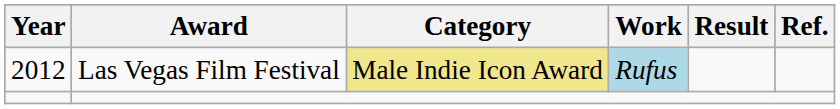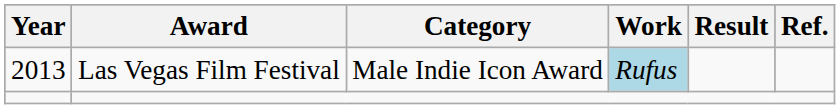 <table class="wikitable plainrowheaders">
 <tr>
 <th>Year</th>
 <th>Award</th>
 <th>Category</th>
 <th>Work</th>
 <th>Result</th>
 <th>Ref.</th>
 </tr>
 <tr>
-<td>2012</td>
+<td>2013</td>
 <td>Las Vegas Film Festival</td>
-<td style="background: khaki;">Male Indie Icon Award</td>
+<td>Male Indie Icon Award</td>
 <td style="background: lightblue;"><em>Rufus</em></td>
 <td></td>
 <td></td>
 </tr>
 <tr>
 <td></td>
 </tr>
 </table>
